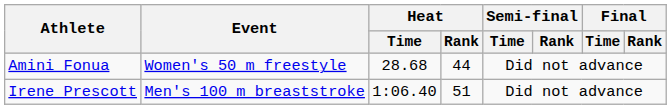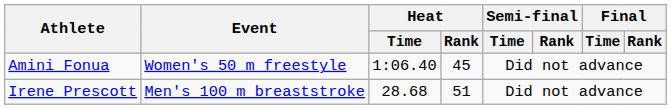 <table class=wikitable style="font-size:90%">
 <tr>
 <th rowspan="2">Athlete</th>
 <th rowspan="2">Event</th>
 <th colspan="2">Heat</th>
 <th colspan="2">Semi-final</th>
 <th colspan="2">Final</th>
 </tr>
 <tr style="font-size:95%">
 <th>Time</th>
 <th>Rank</th>
 <th>Time</th>
 <th>Rank</th>
 <th>Time</th>
 <th>Rank</th>
 </tr>
 <tr align=center>
 <td align=left><a href='#'>Amini Fonua</a></td>
 <td align=left><a href='#'>Women's 50 m freestyle</a></td>
-<td>28.68</td>
-<td>44</td>
+<td>1:06.40</td>
+<td>45</td>
 <td colspan =4>Did not advance</td>
 </tr>
 <tr align=center>
 <td align=left><a href='#'>Irene Prescott</a></td>
 <td align=left><a href='#'>Men's 100 m breaststroke</a></td>
-<td>1:06.40</td>
+<td>28.68</td>
 <td>51</td>
 <td colspan=4>Did not advance</td>
 </tr>
 </table>
